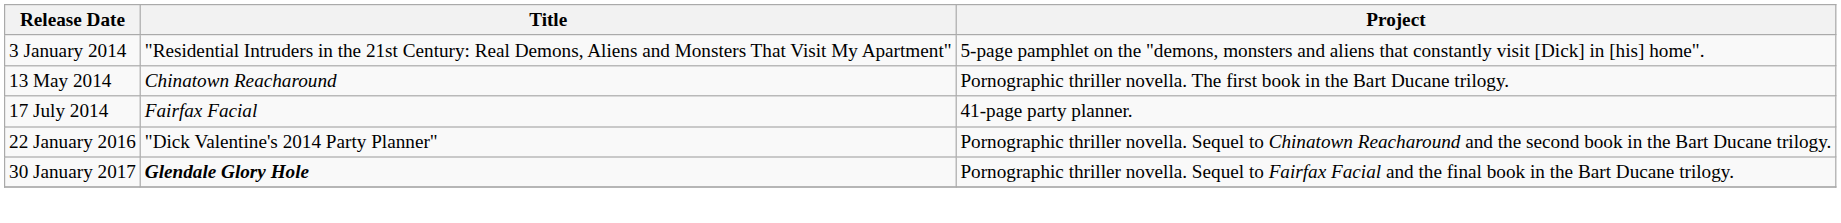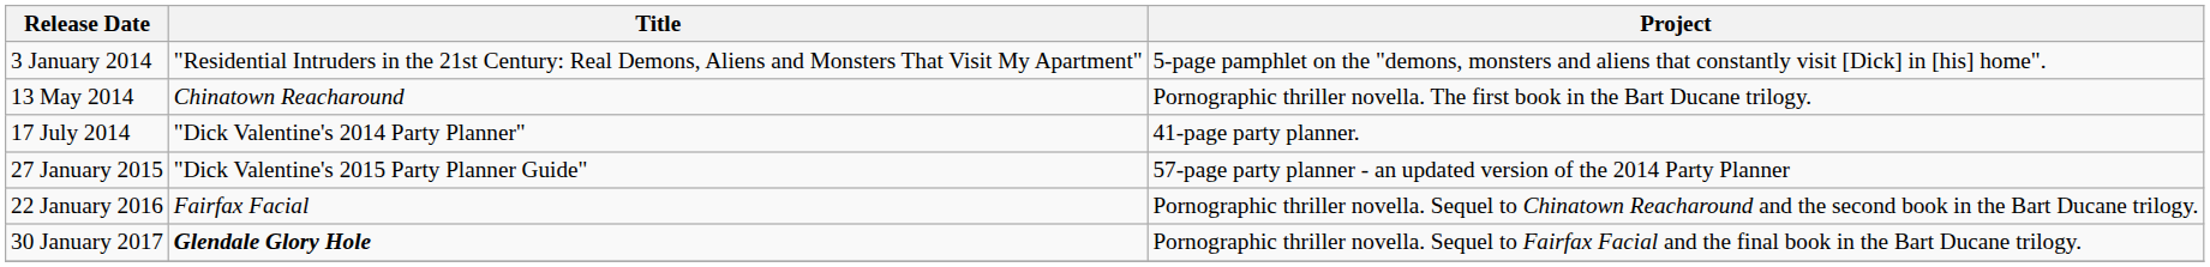 <table class="wikitable sortable">
 <tr>
 <th>Release Date</th>
 <th>Title</th>
 <th>Project</th>
 </tr>
 <tr>
 <td>3 January 2014</td>
 <td>"Residential Intruders in the 21st Century: Real Demons, Aliens and Monsters That Visit My Apartment"</td>
 <td>5-page pamphlet on the "demons, monsters and aliens that constantly visit [Dick] in [his] home".</td>
 </tr>
 <tr>
 <td>13 May 2014</td>
 <td><em>Chinatown Reacharound</em></td>
 <td>Pornographic thriller novella. The first book in the Bart Ducane trilogy.</td>
 </tr>
 <tr>
 <td>17 July 2014</td>
-<td><em>Fairfax Facial</em></td>
+<td>"Dick Valentine's 2014 Party Planner"</td>
 <td>41-page party planner.</td>
 </tr>
 <tr>
+<td>27 January 2015</td>
+<td>"Dick Valentine's 2015 Party Planner Guide"</td>
+<td>57-page party planner - an updated version of the 2014 Party Planner</td>
+</tr>
+<tr>
 <td>22 January 2016</td>
-<td>"Dick Valentine's 2014 Party Planner"</td>
+<td><em>Fairfax Facial</em></td>
 <td>Pornographic thriller novella. Sequel to <em>Chinatown Reacharound</em> and the second book in the Bart Ducane trilogy.</td>
 </tr>
 <tr>
 <td>30 January 2017</td>
 <td><strong><em>Glendale Glory Hole</em></strong></td>
 <td>Pornographic thriller novella. Sequel to <em>Fairfax Facial</em> and the final book in the Bart Ducane trilogy.</td>
 </tr>
 <tr>
 </tr>
 </table>
